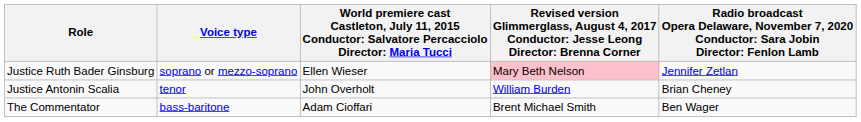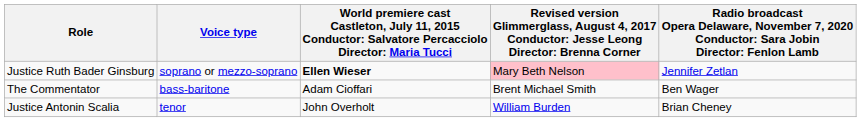 <table class="wikitable">
 <tr>
 <th>Role</th>
 <th><a href='#'>Voice type</a></th>
 <th>World premiere cast<br>Castleton, July 11, 2015<br>Conductor: Salvatore Percacciolo<br>Director: <a href='#'>Maria Tucci</a></th>
 <th>Revised version<br>Glimmerglass, August 4, 2017<br>Conductor: Jesse Leong<br>Director: Brenna Corner</th>
 <th>Radio broadcast<br>Opera Delaware, November 7, 2020<br>Conductor: Sara Jobin<br>Director: Fenlon Lamb</th>
 </tr>
 <tr>
 <td>Justice Ruth Bader Ginsburg</td>
 <td><a href='#'>soprano</a> or <a href='#'>mezzo-soprano</a></td>
-<td>Ellen Wieser</td>
+<td><strong>Ellen Wieser</strong></td>
 <td style="background: pink;">Mary Beth Nelson</td>
 <td><a href='#'>Jennifer Zetlan</a></td>
+</tr>
+<tr>
+<td>The Commentator</td>
+<td><a href='#'>bass-baritone</a></td>
+<td>Adam Cioffari</td>
+<td>Brent Michael Smith</td>
+<td>Ben Wager</td>
 </tr>
 <tr>
 <td>Justice Antonin Scalia</td>
 <td><a href='#'>tenor</a></td>
 <td>John Overholt</td>
 <td><a href='#'>William Burden</a></td>
 <td>Brian Cheney</td>
 </tr>
-<tr>
-<td>The Commentator</td>
-<td><a href='#'>bass-baritone</a></td>
-<td>Adam Cioffari</td>
-<td>Brent Michael Smith</td>
-<td>Ben Wager</td>
-</tr>
 </table>
